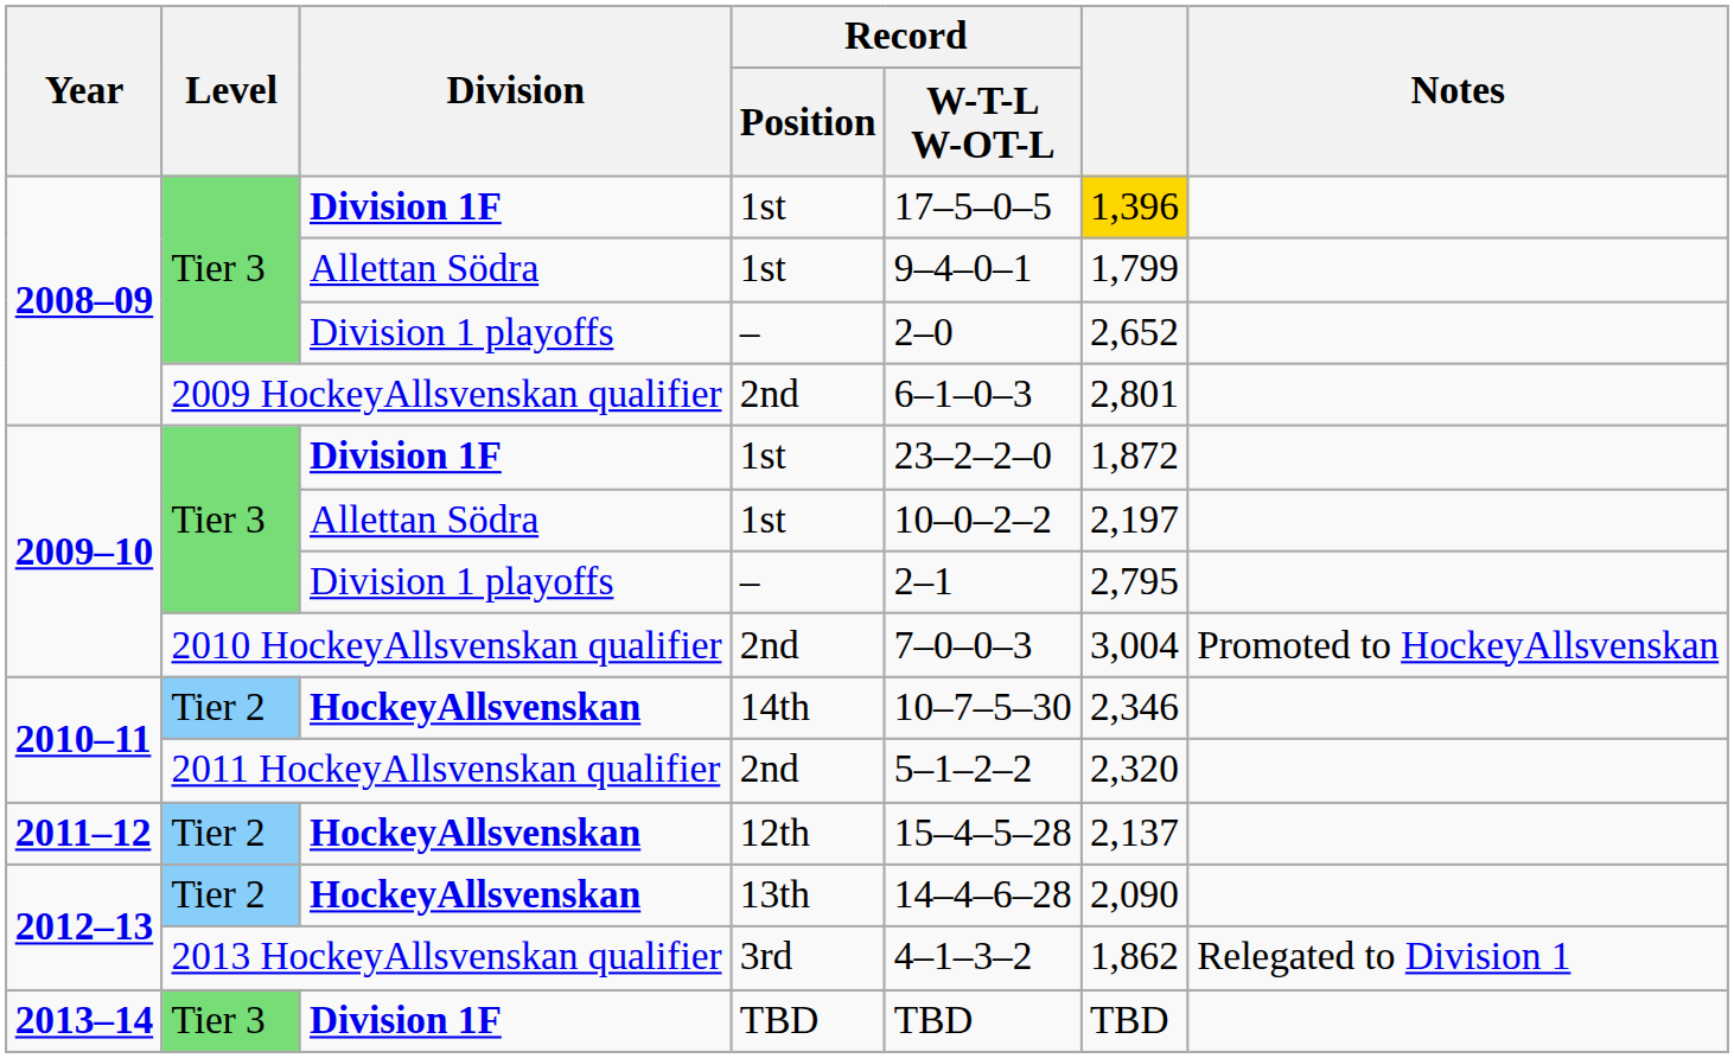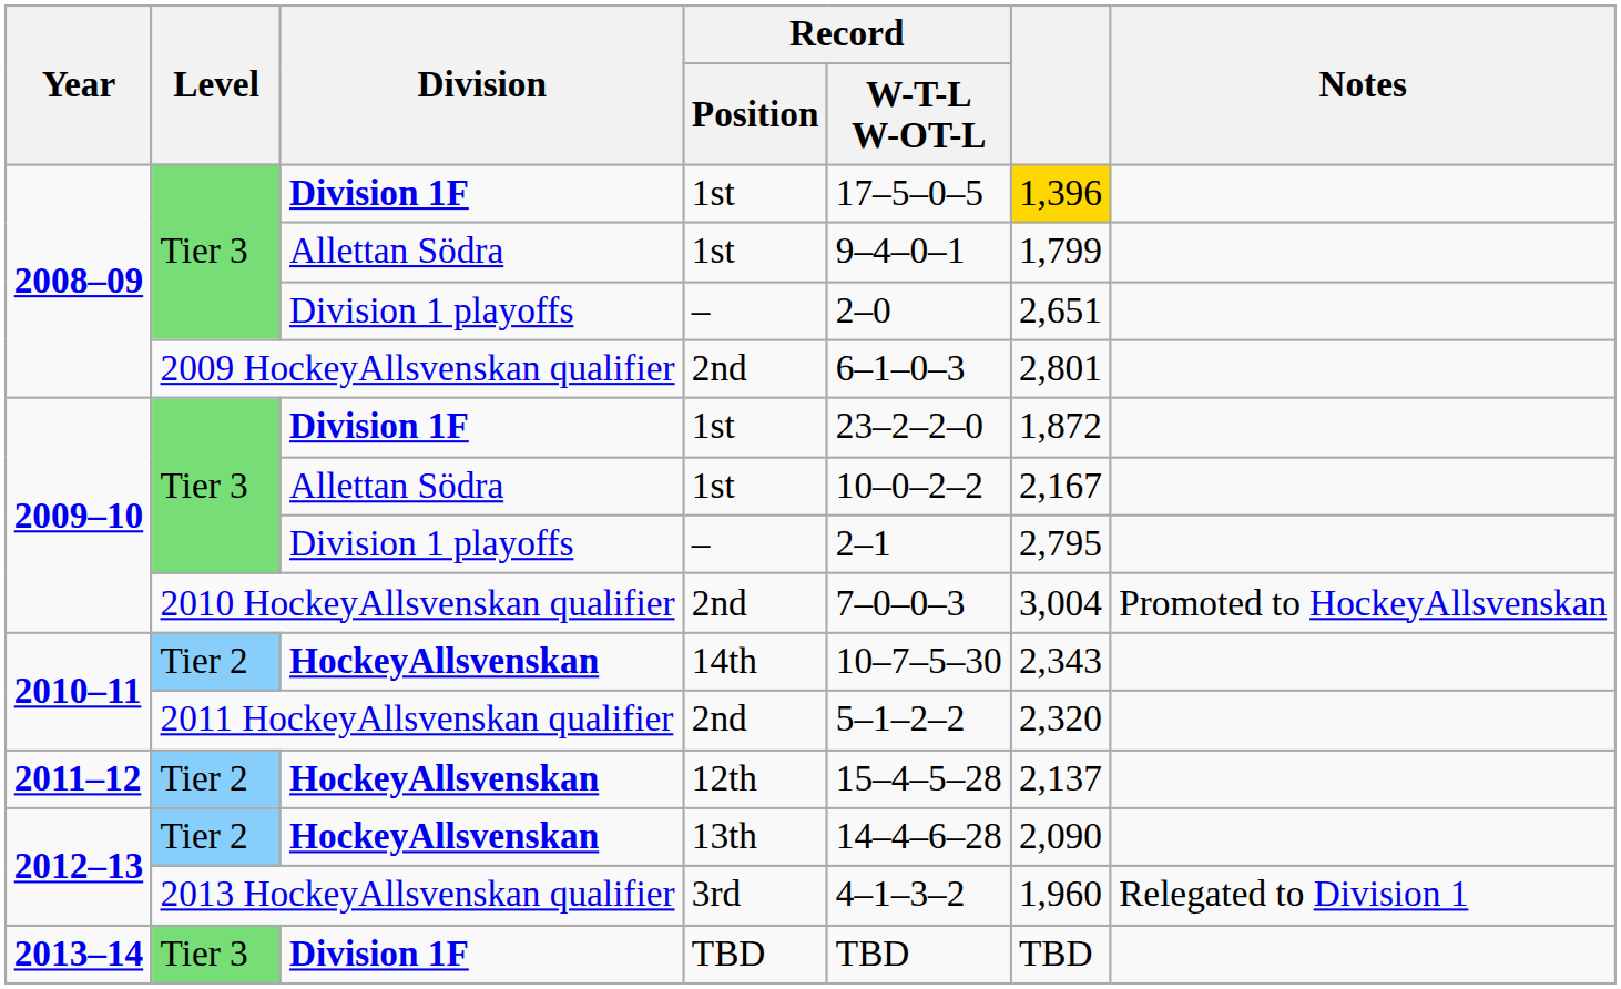 <table class="wikitable">
 <tr>
 <th rowspan="2">Year</th>
 <th rowspan="2">Level</th>
 <th rowspan="2">Division</th>
 <th colspan="2">Record</th>
 <th rowspan=2></th>
 <th rowspan="2">Notes</th>
 </tr>
 <tr>
 <th>Position</th>
 <th>W-T-L<br>W-OT-L</th>
 </tr>
 <tr>
 <td rowspan=4><strong><a href='#'>2008–09</a></strong></td>
 <td rowspan=3 style="background:#77DD77;">Tier 3</td>
 <td><strong><a href='#'>Division 1F</a></strong></td>
 <td>1st</td>
 <td>17–5–0–5</td>
 <td style="background: gold;">1,396</td>
 <td></td>
 </tr>
 <tr>
 <td><a href='#'>Allettan Södra</a></td>
 <td>1st</td>
 <td>9–4–0–1</td>
 <td>1,799</td>
 <td></td>
 </tr>
 <tr>
 <td><a href='#'>Division 1 playoffs</a></td>
 <td>–</td>
 <td>2–0</td>
-<td>2,652</td>
+<td>2,651</td>
 <td></td>
 </tr>
 <tr>
 <td colspan=2><a href='#'>2009 HockeyAllsvenskan qualifier</a></td>
 <td>2nd</td>
 <td>6–1–0–3</td>
 <td>2,801</td>
 <td></td>
 </tr>
 <tr>
 <td rowspan=4><strong><a href='#'>2009–10</a></strong></td>
 <td rowspan=3 style="background:#77DD77;">Tier 3</td>
 <td><strong><a href='#'>Division 1F</a></strong></td>
 <td>1st</td>
 <td>23–2–2–0</td>
 <td>1,872</td>
 <td></td>
 </tr>
 <tr>
 <td><a href='#'>Allettan Södra</a></td>
 <td>1st</td>
 <td>10–0–2–2</td>
-<td>2,197</td>
+<td>2,167</td>
 <td></td>
 </tr>
 <tr>
 <td><a href='#'>Division 1 playoffs</a></td>
 <td>–</td>
 <td>2–1</td>
 <td>2,795</td>
 <td></td>
 </tr>
 <tr>
 <td colspan=2><a href='#'>2010 HockeyAllsvenskan qualifier</a></td>
 <td>2nd</td>
 <td>7–0–0–3</td>
 <td>3,004</td>
 <td> Promoted to <a href='#'>HockeyAllsvenskan</a></td>
 </tr>
 <tr>
 <td rowspan=2><strong><a href='#'>2010–11</a></strong></td>
 <td style="background:#87CEFA;">Tier 2</td>
 <td><strong><a href='#'>HockeyAllsvenskan</a></strong></td>
 <td>14th</td>
 <td>10–7–5–30</td>
-<td>2,346</td>
+<td>2,343</td>
 <td></td>
 </tr>
 <tr>
 <td colspan=2><a href='#'>2011 HockeyAllsvenskan qualifier</a></td>
 <td>2nd</td>
 <td>5–1–2–2</td>
 <td>2,320</td>
 <td></td>
 </tr>
 <tr>
 <td><strong><a href='#'>2011–12</a></strong></td>
 <td style="background:#87CEFA;">Tier 2</td>
 <td><strong><a href='#'>HockeyAllsvenskan</a></strong></td>
 <td>12th</td>
 <td>15–4–5–28</td>
 <td>2,137</td>
 <td></td>
 </tr>
 <tr>
 <td rowspan=2><strong><a href='#'>2012–13</a></strong></td>
 <td style="background:#87CEFA;">Tier 2</td>
 <td><strong><a href='#'>HockeyAllsvenskan</a></strong></td>
 <td>13th</td>
 <td>14–4–6–28</td>
 <td>2,090</td>
 <td></td>
 </tr>
 <tr>
 <td colspan=2><a href='#'>2013 HockeyAllsvenskan qualifier</a></td>
 <td>3rd</td>
 <td>4–1–3–2</td>
-<td>1,862</td>
+<td>1,960</td>
 <td> Relegated to <a href='#'>Division 1</a></td>
 </tr>
 <tr>
 <td><strong><a href='#'>2013–14</a></strong></td>
 <td style="background:#77DD77;">Tier 3</td>
 <td><strong><a href='#'>Division 1F</a></strong></td>
 <td>TBD</td>
 <td>TBD</td>
 <td>TBD</td>
 <td></td>
 </tr>
 </table>
